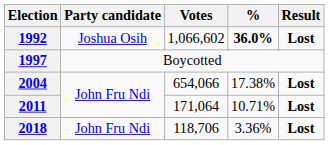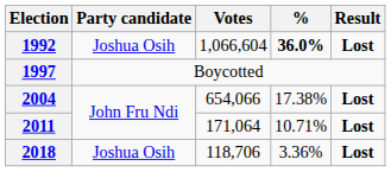 <table class="wikitable" style="text-align:center">
 <tr>
 <th><strong>Election</strong></th>
 <th>Party candidate</th>
 <th><strong>Votes</strong></th>
 <th><strong>%</strong></th>
 <th>Result</th>
 </tr>
 <tr>
 <th><a href='#'>1992</a></th>
 <td><a href='#'>Joshua Osih</a></td>
-<td>1,066,602</td>
+<td>1,066,604</td>
 <td><strong>36.0%</strong></td>
 <td><strong>Lost</strong> </td>
 </tr>
 <tr>
 <th><a href='#'>1997</a></th>
 <td colspan="4">Boycotted</td>
 </tr>
 <tr>
 <th><a href='#'>2004</a></th>
 <td rowspan="2"><a href='#'>John Fru Ndi</a></td>
 <td>654,066</td>
 <td>17.38%</td>
 <td><strong>Lost</strong> </td>
 </tr>
 <tr>
 <th><a href='#'>2011</a></th>
 <td>171,064</td>
 <td>10.71%</td>
 <td><strong>Lost</strong> </td>
 </tr>
 <tr>
 <th><a href='#'>2018</a></th>
-<td><a href='#'>John Fru Ndi</a></td>
+<td><a href='#'>Joshua Osih</a></td>
 <td>118,706</td>
 <td>3.36%</td>
 <td><strong>Lost</strong> </td>
 </tr>
 </table>
